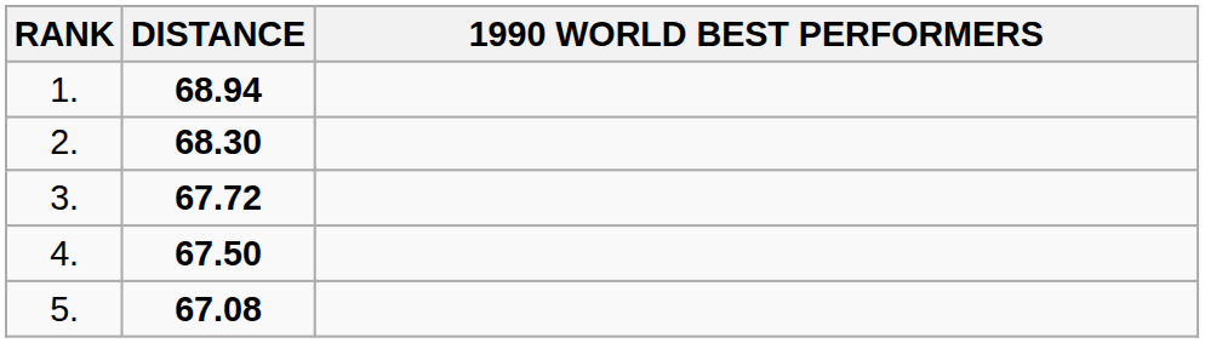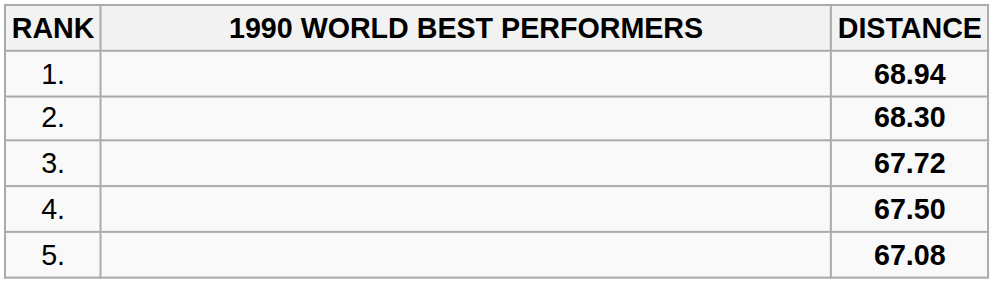 <table class="wikitable" style="border-collapse: collapse; font-size: 90%;">
 <tr>
 <th>RANK</th>
+<th align="center" style="width: 25em">1990 WORLD BEST PERFORMERS</th>
 <th align="center" style="width: 5em">DISTANCE</th>
-<th align="center" style="width: 25em">1990 WORLD BEST PERFORMERS</th>
 </tr>
 <tr>
 <td align="center">1.</td>
+<td></td>
 <td align="center"><strong>68.94</strong></td>
-<td></td>
 </tr>
 <tr>
 <td align="center">2.</td>
+<td></td>
 <td align="center"><strong>68.30</strong></td>
-<td></td>
 </tr>
 <tr>
 <td align="center">3.</td>
+<td></td>
 <td align="center"><strong>67.72</strong></td>
-<td></td>
 </tr>
 <tr>
 <td align="center">4.</td>
+<td></td>
 <td align="center"><strong>67.50</strong></td>
-<td></td>
 </tr>
 <tr>
 <td align="center">5.</td>
+<td></td>
 <td align="center"><strong>67.08</strong></td>
-<td></td>
 </tr>
 </table>
